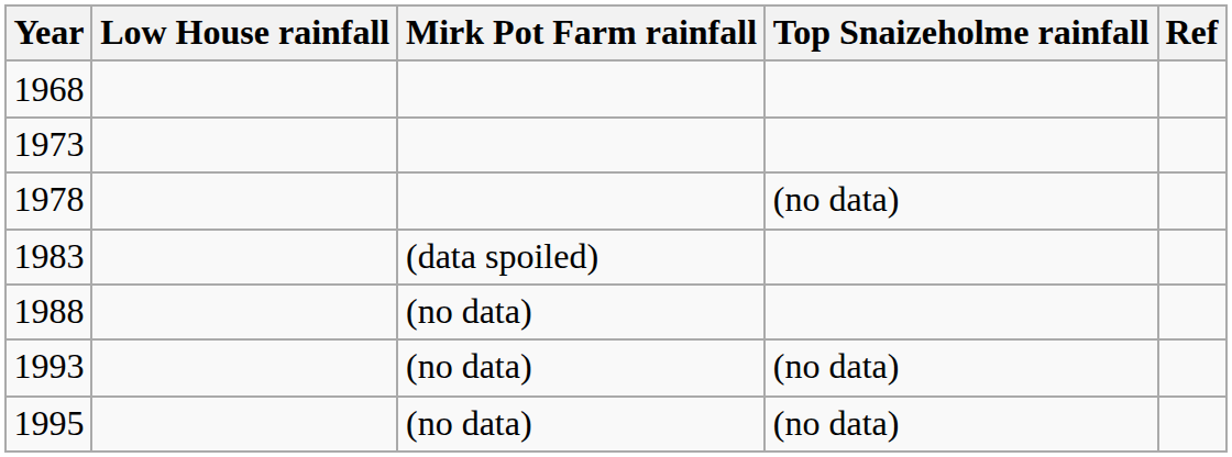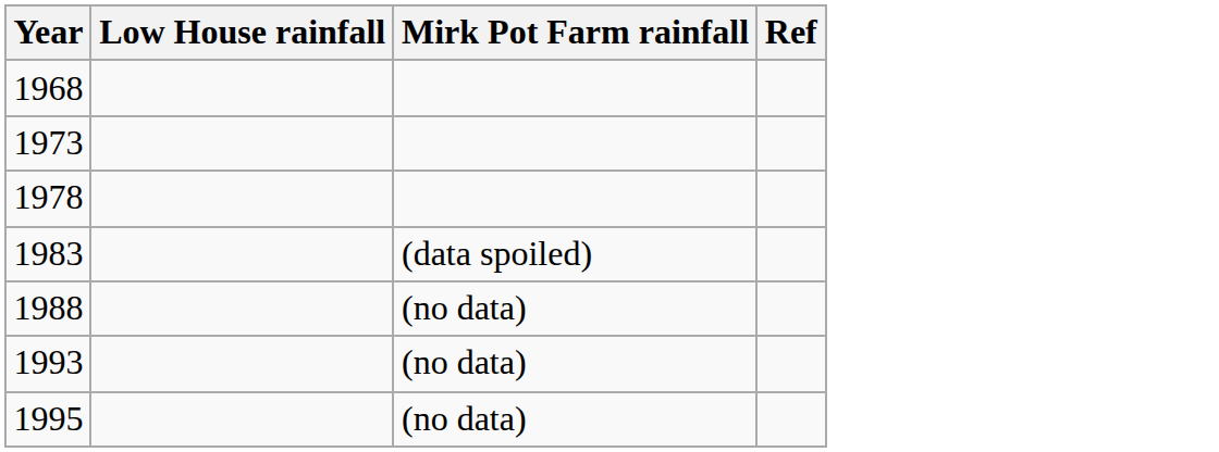 <table class="wikitable">
 <tr>
 <th>Year</th>
 <th>Low House rainfall</th>
 <th>Mirk Pot Farm rainfall</th>
-<th>Top Snaizeholme rainfall</th>
 <th>Ref</th>
 </tr>
 <tr>
 <td>1968</td>
-<td></td>
 <td></td>
 <td></td>
 <td></td>
 </tr>
 <tr>
 <td>1973</td>
 <td></td>
 <td></td>
 <td></td>
-<td></td>
 </tr>
 <tr>
 <td>1978</td>
 <td></td>
 <td></td>
-<td>(no data)</td>
 <td></td>
 </tr>
 <tr>
 <td>1983</td>
 <td></td>
 <td>(data spoiled)</td>
 <td></td>
-<td></td>
 </tr>
 <tr>
 <td>1988</td>
 <td></td>
 <td>(no data)</td>
 <td></td>
-<td></td>
 </tr>
 <tr>
 <td>1993</td>
 <td></td>
-<td>(no data)</td>
 <td>(no data)</td>
 <td></td>
 </tr>
 <tr>
 <td>1995</td>
 <td></td>
 <td>(no data)</td>
-<td>(no data)</td>
 <td></td>
 </tr>
 </table>
